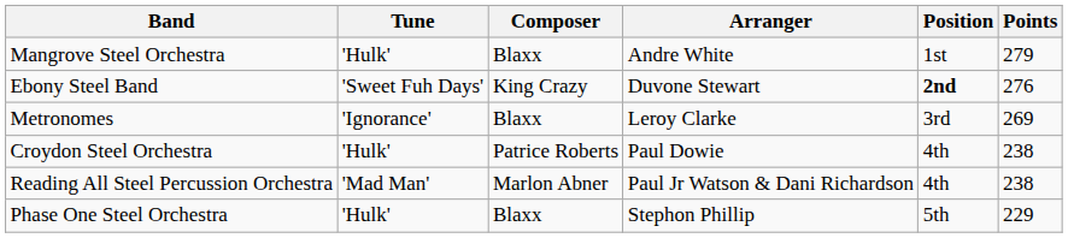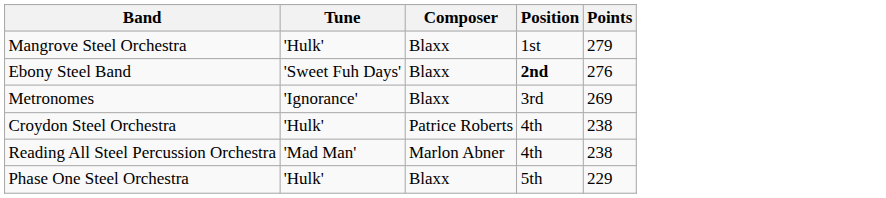 <table class="wikitable">
 <tr>
 <th>Band</th>
 <th>Tune</th>
 <th>Composer</th>
-<th>Arranger</th>
 <th>Position</th>
 <th>Points</th>
 </tr>
 <tr>
 <td>Mangrove Steel Orchestra</td>
 <td>'Hulk'</td>
 <td>Blaxx</td>
-<td>Andre White</td>
 <td>1st</td>
 <td>279</td>
 </tr>
 <tr>
 <td>Ebony Steel Band</td>
 <td>'Sweet Fuh Days'</td>
-<td>King Crazy</td>
-<td>Duvone Stewart</td>
+<td>Blaxx</td>
 <td><strong>2nd</strong></td>
 <td>276</td>
 </tr>
 <tr>
 <td>Metronomes</td>
 <td>'Ignorance'</td>
 <td>Blaxx</td>
-<td>Leroy Clarke</td>
 <td>3rd</td>
 <td>269</td>
 </tr>
 <tr>
 <td>Croydon Steel Orchestra</td>
 <td>'Hulk'</td>
 <td>Patrice Roberts</td>
-<td>Paul Dowie</td>
 <td>4th</td>
 <td>238</td>
 </tr>
 <tr>
 <td>Reading All Steel Percussion Orchestra</td>
 <td>'Mad Man'</td>
 <td>Marlon Abner</td>
-<td>Paul Jr Watson & Dani Richardson</td>
 <td>4th</td>
 <td>238</td>
 </tr>
 <tr>
 <td>Phase One Steel Orchestra</td>
 <td>'Hulk'</td>
 <td>Blaxx</td>
-<td>Stephon Phillip</td>
 <td>5th</td>
 <td>229</td>
 </tr>
 </table>
